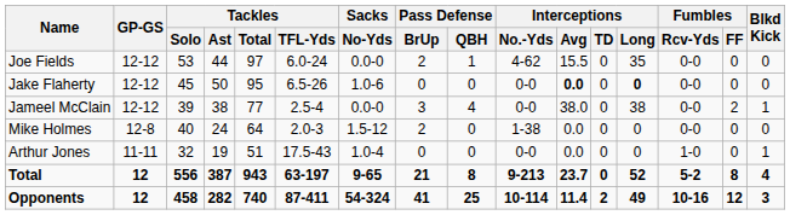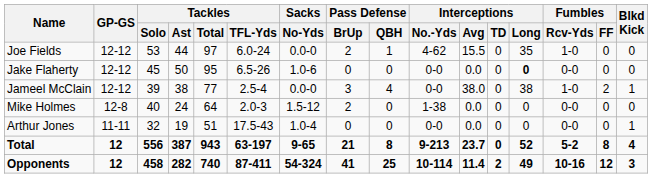 <table class="wikitable" style="white-space:nowrap;">
 <tr>
 <th rowspan="2">Name</th>
 <th rowspan="2">GP-GS</th>
 <th colspan="4">Tackles</th>
 <th>Sacks</th>
 <th colspan="2">Pass Defense</th>
 <th colspan="4">Interceptions</th>
 <th colspan="2">Fumbles</th>
 <th rowspan="2">Blkd<br>Kick</th>
 </tr>
 <tr>
 <th>Solo</th>
 <th>Ast</th>
 <th>Total</th>
 <th>TFL-Yds</th>
 <th>No-Yds</th>
 <th>BrUp</th>
 <th>QBH</th>
 <th>No.-Yds</th>
 <th>Avg</th>
 <th>TD</th>
 <th>Long</th>
 <th>Rcv-Yds</th>
 <th>FF</th>
 </tr>
 <tr>
 <td>Joe Fields</td>
 <td align="center">12-12</td>
 <td align="center">53</td>
 <td align="center">44</td>
 <td align="center">97</td>
 <td align="center">6.0-24</td>
 <td align="center">0.0-0</td>
 <td align="center">2</td>
 <td align="center">1</td>
 <td align="center">4-62</td>
 <td align="center">15.5</td>
 <td align="center">0</td>
 <td align="center">35</td>
-<td align="center">0-0</td>
+<td align="center">1-0</td>
 <td align="center">0</td>
 <td align="center">0</td>
 </tr>
 <tr>
 <td>Jake Flaherty</td>
 <td align="center">12-12</td>
 <td align="center">45</td>
 <td align="center">50</td>
 <td align="center">95</td>
 <td align="center">6.5-26</td>
 <td align="center">1.0-6</td>
 <td align="center">0</td>
 <td align="center">0</td>
 <td align="center">0-0</td>
-<td align="center"><strong>0.0</strong></td>
+<td align="center">0.0</td>
 <td align="center">0</td>
 <td align="center"><strong>0</strong></td>
 <td align="center">0-0</td>
 <td align="center">0</td>
 <td align="center">0</td>
 </tr>
 <tr>
 <td>Jameel McClain</td>
 <td align="center">12-12</td>
 <td align="center">39</td>
 <td align="center">38</td>
 <td align="center">77</td>
 <td align="center">2.5-4</td>
 <td align="center">0.0-0</td>
 <td align="center">3</td>
 <td align="center">4</td>
 <td align="center">0-0</td>
 <td align="center">38.0</td>
 <td align="center">0</td>
 <td align="center">38</td>
-<td align="center">0-0</td>
+<td align="center">1-0</td>
 <td align="center">2</td>
 <td align="center">1</td>
 </tr>
 <tr>
 <td>Mike Holmes</td>
 <td align="center">12-8</td>
 <td align="center">40</td>
 <td align="center">24</td>
 <td align="center">64</td>
 <td align="center">2.0-3</td>
 <td align="center">1.5-12</td>
 <td align="center">2</td>
 <td align="center">0</td>
 <td align="center">1-38</td>
 <td align="center">0.0</td>
 <td align="center">0</td>
 <td align="center">0</td>
 <td align="center">0-0</td>
 <td align="center">0</td>
 <td align="center">0</td>
 </tr>
 <tr>
 <td>Arthur Jones</td>
 <td align="center">11-11</td>
 <td align="center">32</td>
 <td align="center">19</td>
 <td align="center">51</td>
 <td align="center">17.5-43</td>
 <td align="center">1.0-4</td>
 <td align="center">0</td>
 <td align="center">0</td>
 <td align="center">0-0</td>
 <td align="center">0.0</td>
 <td align="center">0</td>
 <td align="center">0</td>
-<td align="center">1-0</td>
+<td align="center">0-0</td>
 <td align="center">0</td>
 <td align="center">1</td>
 </tr>
 <tr>
 <td><strong>Total</strong></td>
 <td align="center"><strong>12</strong></td>
 <td align="center"><strong>556</strong></td>
 <td align="center"><strong>387</strong></td>
 <td align="center"><strong>943</strong></td>
 <td align="center"><strong>63-197</strong></td>
 <td align="center"><strong>9-65</strong></td>
 <td align="center"><strong>21</strong></td>
 <td align="center"><strong>8</strong></td>
 <td align="center"><strong>9-213</strong></td>
 <td align="center"><strong>23.7</strong></td>
 <td align="center"><strong>0</strong></td>
 <td align="center"><strong>52</strong></td>
 <td align="center"><strong>5-2</strong></td>
 <td align="center"><strong>8</strong></td>
 <td align="center"><strong>4</strong></td>
 </tr>
 <tr>
 <td><strong>Opponents</strong></td>
 <td align="center"><strong>12</strong></td>
 <td align="center"><strong>458</strong></td>
 <td align="center"><strong>282</strong></td>
 <td align="center"><strong>740</strong></td>
 <td align="center"><strong>87-411</strong></td>
 <td align="center"><strong>54-324</strong></td>
 <td align="center"><strong>41</strong></td>
 <td align="center"><strong>25</strong></td>
 <td align="center"><strong>10-114</strong></td>
 <td align="center"><strong>11.4</strong></td>
 <td align="center"><strong>2</strong></td>
 <td align="center"><strong>49</strong></td>
 <td align="center"><strong>10-16</strong></td>
 <td align="center"><strong>12</strong></td>
 <td align="center"><strong>3</strong></td>
 </tr>
 </table>
